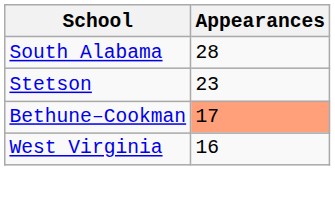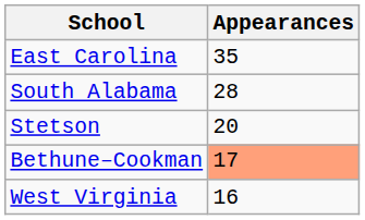 <table class="wikitable sortable" style="text-align:center">
 <tr>
 <th>School</th>
 <th>Appearances</th>
+</tr>
+<tr>
+<td align=left><a href='#'>East Carolina</a></td>
+<td align=left>35</td>
 </tr>
 <tr>
 <td align=left><a href='#'>South Alabama</a></td>
 <td align=left>28</td>
 </tr>
 <tr>
 <td align=left><a href='#'>Stetson</a></td>
-<td align=left>23</td>
+<td align=left>20</td>
 </tr>
 <tr>
 <td align=left><a href='#'>Bethune–Cookman</a></td>
 <td align=left style="background: lightsalmon;">17</td>
 </tr>
 <tr>
 <td align=left><a href='#'>West Virginia</a></td>
 <td align=left>16</td>
 </tr>
 </table>
